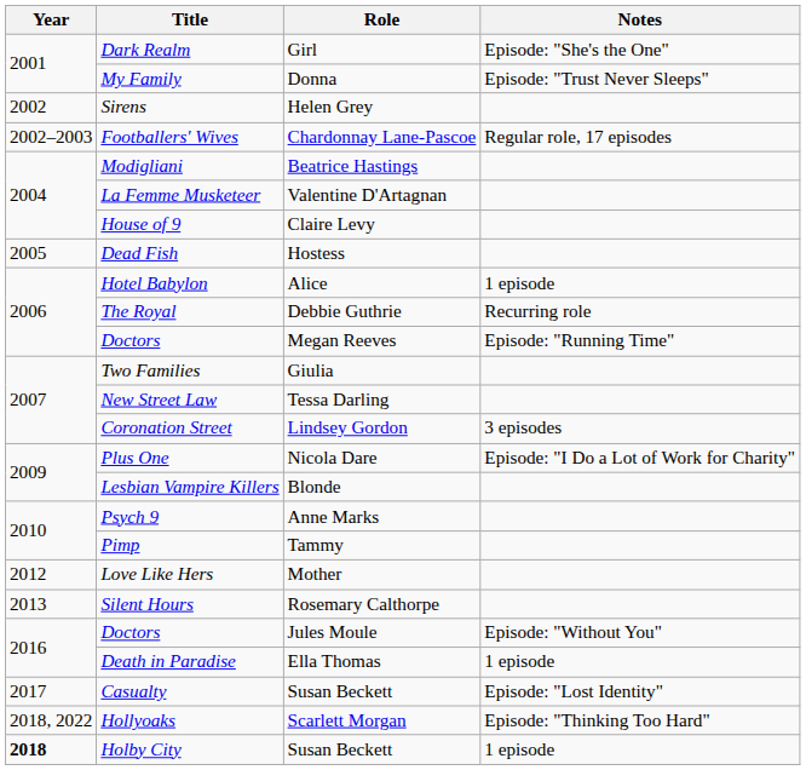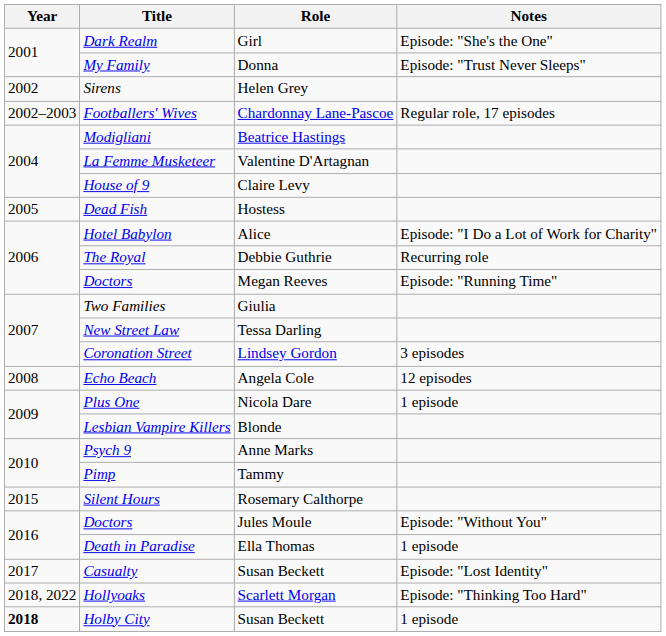 <table class="wikitable sortable">
 <tr>
 <th>Year</th>
 <th>Title</th>
 <th>Role</th>
 <th>Notes</th>
 </tr>
 <tr>
 <td rowspan="2">2001</td>
 <td><em><a href='#'>Dark Realm</a></em></td>
 <td>Girl</td>
 <td>Episode: "She's the One"</td>
 </tr>
 <tr>
 <td><em><a href='#'>My Family</a></em></td>
 <td>Donna</td>
 <td>Episode: "Trust Never Sleeps"</td>
 </tr>
 <tr>
 <td>2002</td>
 <td><em>Sirens</em></td>
 <td>Helen Grey</td>
 <td></td>
 </tr>
 <tr>
 <td>2002–2003</td>
 <td><em><a href='#'>Footballers' Wives</a></em></td>
 <td><a href='#'>Chardonnay Lane-Pascoe</a></td>
 <td>Regular role, 17 episodes</td>
 </tr>
 <tr>
 <td rowspan="3">2004</td>
 <td><em><a href='#'>Modigliani</a></em></td>
 <td><a href='#'>Beatrice Hastings</a></td>
 <td></td>
 </tr>
 <tr>
 <td><em><a href='#'>La Femme Musketeer</a></em></td>
 <td>Valentine D'Artagnan</td>
 <td></td>
 </tr>
 <tr>
 <td><em><a href='#'>House of 9</a></em></td>
 <td>Claire Levy</td>
 <td></td>
 </tr>
 <tr>
 <td>2005</td>
 <td><em><a href='#'>Dead Fish</a></em></td>
 <td>Hostess</td>
 <td></td>
 </tr>
 <tr>
 <td rowspan="3">2006</td>
 <td><em><a href='#'>Hotel Babylon</a></em></td>
 <td>Alice</td>
-<td>1 episode</td>
+<td>Episode: "I Do a Lot of Work for Charity"</td>
 </tr>
 <tr>
 <td><em><a href='#'>The Royal</a></em></td>
 <td>Debbie Guthrie</td>
 <td>Recurring role</td>
 </tr>
 <tr>
 <td><em><a href='#'>Doctors</a></em></td>
 <td>Megan Reeves</td>
 <td>Episode: "Running Time"</td>
 </tr>
 <tr>
 <td rowspan="3">2007</td>
 <td><em>Two Families</em></td>
 <td>Giulia</td>
 <td></td>
 </tr>
 <tr>
 <td><em><a href='#'>New Street Law</a></em></td>
 <td>Tessa Darling</td>
 <td></td>
 </tr>
 <tr>
 <td><em><a href='#'>Coronation Street</a></em></td>
 <td><a href='#'>Lindsey Gordon</a></td>
 <td>3 episodes</td>
 </tr>
 <tr>
+<td>2008</td>
+<td><em><a href='#'>Echo Beach</a></em></td>
+<td>Angela Cole</td>
+<td>12 episodes</td>
+</tr>
+<tr>
 <td rowspan="2">2009</td>
 <td><em><a href='#'>Plus One</a></em></td>
 <td>Nicola Dare</td>
-<td>Episode: "I Do a Lot of Work for Charity"</td>
+<td>1 episode</td>
 </tr>
 <tr>
 <td><em><a href='#'>Lesbian Vampire Killers</a></em></td>
 <td>Blonde</td>
 <td></td>
 </tr>
 <tr>
 <td rowspan="2">2010</td>
 <td><em><a href='#'>Psych 9</a></em></td>
 <td>Anne Marks</td>
 <td></td>
 </tr>
 <tr>
 <td><em><a href='#'>Pimp</a></em></td>
 <td>Tammy</td>
 <td></td>
 </tr>
 <tr>
-<td>2012</td>
-<td><em>Love Like Hers</em></td>
-<td>Mother</td>
-<td></td>
-</tr>
-<tr>
-<td>2013</td>
+<td>2015</td>
 <td><em><a href='#'>Silent Hours</a></em></td>
 <td>Rosemary Calthorpe</td>
 <td></td>
 </tr>
 <tr>
 <td rowspan="2">2016</td>
 <td><em><a href='#'>Doctors</a></em></td>
 <td>Jules Moule</td>
 <td>Episode: "Without You"</td>
 </tr>
 <tr>
 <td><em><a href='#'>Death in Paradise</a></em></td>
 <td>Ella Thomas</td>
 <td>1 episode</td>
 </tr>
 <tr>
 <td>2017</td>
 <td><em><a href='#'>Casualty</a></em></td>
 <td>Susan Beckett</td>
 <td>Episode: "Lost Identity"</td>
 </tr>
 <tr>
 <td>2018, 2022</td>
 <td><em><a href='#'>Hollyoaks</a></em></td>
 <td><a href='#'>Scarlett Morgan</a></td>
 <td>Episode: "Thinking Too Hard"</td>
 </tr>
 <tr>
 <td><strong>2018</strong></td>
 <td><em><a href='#'>Holby City</a></em></td>
 <td>Susan Beckett</td>
 <td>1 episode</td>
 </tr>
 </table>
